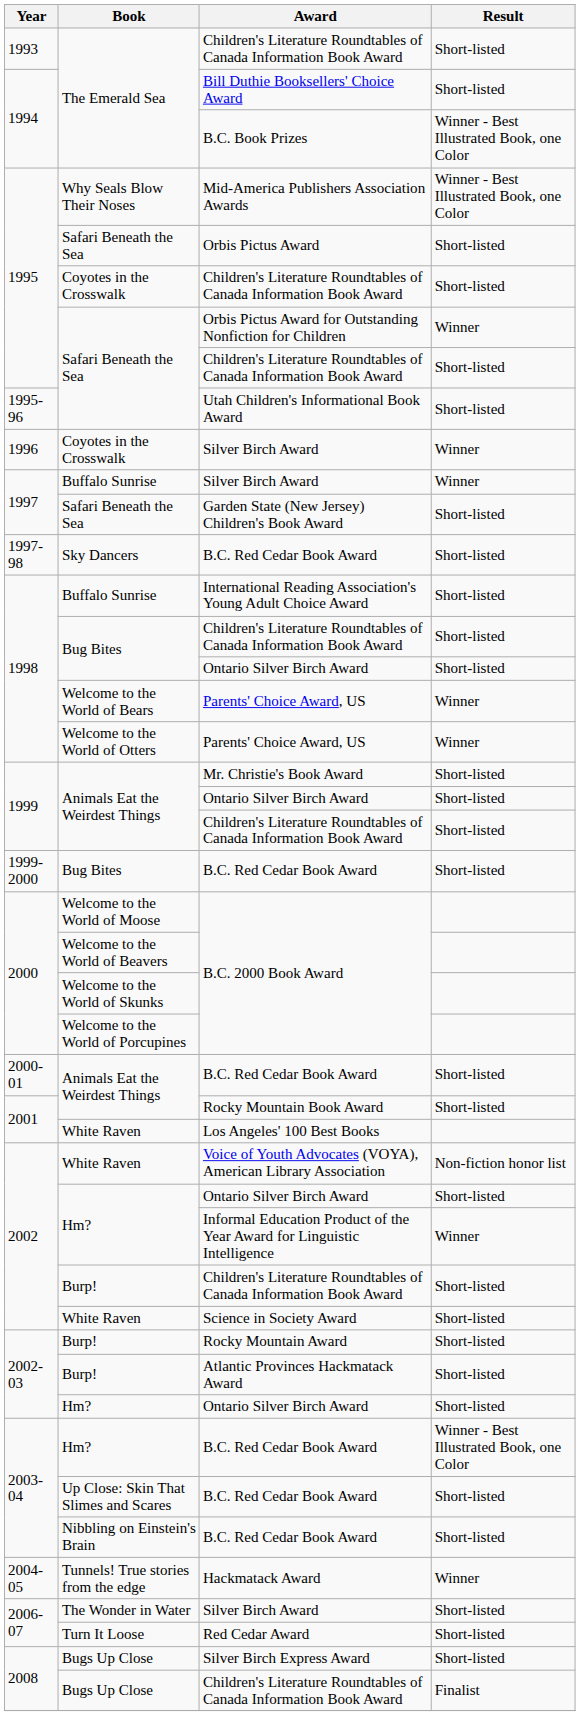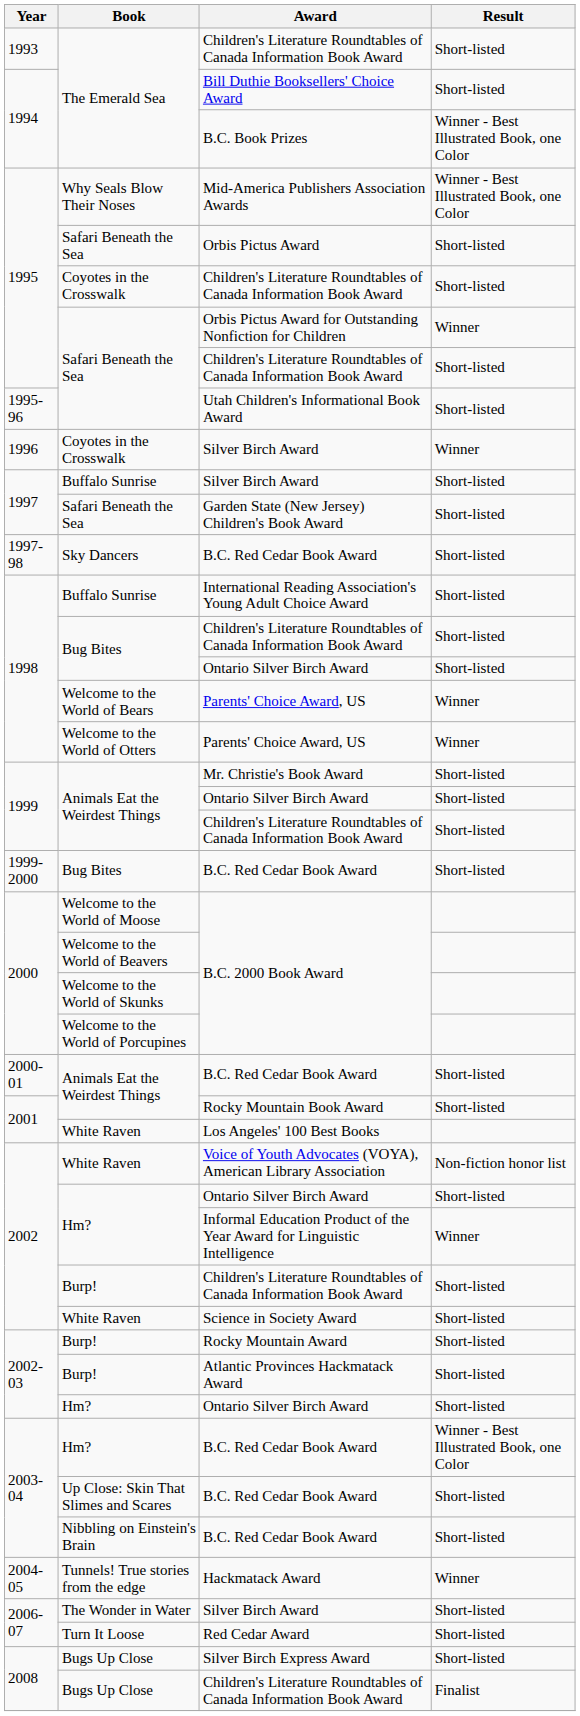 <table class="wikitable sortable">
 <tr>
 <th>Year</th>
 <th>Book</th>
 <th>Award</th>
 <th>Result</th>
 </tr>
 <tr>
 <td>1993</td>
 <td rowspan="3">The Emerald Sea</td>
 <td>Children's Literature Roundtables of Canada Information Book Award</td>
 <td>Short-listed</td>
 </tr>
 <tr>
 <td rowspan="2">1994</td>
 <td><a href='#'>Bill Duthie Booksellers' Choice Award</a></td>
 <td>Short-listed</td>
 </tr>
 <tr>
 <td>B.C. Book Prizes</td>
 <td>Winner - Best Illustrated Book, one Color</td>
 </tr>
 <tr>
 <td rowspan="5">1995</td>
 <td>Why Seals Blow Their Noses</td>
 <td>Mid-America Publishers Association Awards</td>
 <td>Winner - Best Illustrated Book, one Color</td>
 </tr>
 <tr>
 <td>Safari Beneath the Sea</td>
 <td>Orbis Pictus Award</td>
 <td>Short-listed</td>
 </tr>
 <tr>
 <td>Coyotes in the Crosswalk</td>
 <td>Children's Literature Roundtables of Canada Information Book Award</td>
 <td>Short-listed</td>
 </tr>
 <tr>
 <td rowspan="3">Safari Beneath the Sea</td>
 <td>Orbis Pictus Award for Outstanding Nonfiction for Children</td>
 <td>Winner</td>
 </tr>
 <tr>
 <td>Children's Literature Roundtables of Canada Information Book Award</td>
 <td>Short-listed</td>
 </tr>
 <tr>
 <td>1995-96</td>
 <td>Utah Children's Informational Book Award</td>
 <td>Short-listed</td>
 </tr>
 <tr>
 <td>1996</td>
 <td>Coyotes in the Crosswalk</td>
 <td>Silver Birch Award</td>
 <td>Winner</td>
 </tr>
 <tr>
 <td rowspan="2">1997</td>
 <td>Buffalo Sunrise</td>
 <td>Silver Birch Award</td>
-<td>Winner</td>
+<td>Short-listed</td>
 </tr>
 <tr>
 <td>Safari Beneath the Sea</td>
 <td>Garden State (New Jersey) Children's Book Award</td>
 <td>Short-listed</td>
 </tr>
 <tr>
 <td>1997-98</td>
 <td>Sky Dancers</td>
 <td>B.C. Red Cedar Book Award</td>
 <td>Short-listed</td>
 </tr>
 <tr>
 <td rowspan="5">1998</td>
 <td>Buffalo Sunrise</td>
 <td>International Reading Association's Young Adult Choice Award</td>
 <td>Short-listed</td>
 </tr>
 <tr>
 <td rowspan="2">Bug Bites</td>
 <td>Children's Literature Roundtables of Canada Information Book Award</td>
 <td>Short-listed</td>
 </tr>
 <tr>
 <td>Ontario Silver Birch Award</td>
 <td>Short-listed</td>
 </tr>
 <tr>
 <td>Welcome to the World of Bears</td>
 <td><a href='#'>Parents' Choice Award</a>, US</td>
 <td>Winner</td>
 </tr>
 <tr>
 <td>Welcome to the World of Otters</td>
 <td>Parents' Choice Award, US</td>
 <td>Winner</td>
 </tr>
 <tr>
 <td rowspan="3">1999</td>
 <td rowspan="3">Animals Eat the Weirdest Things</td>
 <td>Mr. Christie's Book Award</td>
 <td>Short-listed</td>
 </tr>
 <tr>
 <td>Ontario Silver Birch Award</td>
 <td>Short-listed</td>
 </tr>
 <tr>
 <td>Children's Literature Roundtables of Canada Information Book Award</td>
 <td>Short-listed</td>
 </tr>
 <tr>
 <td>1999-2000</td>
 <td>Bug Bites</td>
 <td>B.C. Red Cedar Book Award</td>
 <td>Short-listed</td>
 </tr>
 <tr>
 <td rowspan="4">2000</td>
 <td>Welcome to the World of Moose</td>
 <td rowspan="4">B.C. 2000 Book Award</td>
 <td></td>
 </tr>
 <tr>
 <td>Welcome to the World of Beavers</td>
 <td></td>
 </tr>
 <tr>
 <td>Welcome to the World of Skunks</td>
 <td></td>
 </tr>
 <tr>
 <td>Welcome to the World of Porcupines</td>
 <td></td>
 </tr>
 <tr>
 <td>2000-01</td>
 <td rowspan="2">Animals Eat the Weirdest Things</td>
 <td>B.C. Red Cedar Book Award</td>
 <td>Short-listed</td>
 </tr>
 <tr>
 <td rowspan="2">2001</td>
 <td>Rocky Mountain Book Award</td>
 <td>Short-listed</td>
 </tr>
 <tr>
 <td>White Raven</td>
 <td>Los Angeles' 100 Best Books</td>
 <td></td>
 </tr>
 <tr>
 <td rowspan="5">2002</td>
 <td>White Raven</td>
 <td><a href='#'>Voice of Youth Advocates</a> (VOYA), American Library Association</td>
 <td>Non-fiction honor list</td>
 </tr>
 <tr>
 <td rowspan="2">Hm?</td>
 <td>Ontario Silver Birch Award</td>
 <td>Short-listed</td>
 </tr>
 <tr>
 <td>Informal Education Product of the Year Award for Linguistic Intelligence</td>
 <td>Winner</td>
 </tr>
 <tr>
 <td>Burp!</td>
 <td>Children's Literature Roundtables of Canada Information Book Award</td>
 <td>Short-listed</td>
 </tr>
 <tr>
 <td>White Raven</td>
 <td>Science in Society Award</td>
 <td>Short-listed</td>
 </tr>
 <tr>
 <td rowspan="3">2002-03</td>
 <td>Burp!</td>
 <td>Rocky Mountain Award</td>
 <td>Short-listed</td>
 </tr>
 <tr>
 <td>Burp!</td>
 <td>Atlantic Provinces Hackmatack Award</td>
 <td>Short-listed</td>
 </tr>
 <tr>
 <td>Hm?</td>
 <td>Ontario Silver Birch Award</td>
 <td>Short-listed</td>
 </tr>
 <tr>
 <td rowspan="3">2003-04</td>
 <td>Hm?</td>
 <td>B.C. Red Cedar Book Award</td>
 <td>Winner - Best Illustrated Book, one Color</td>
 </tr>
 <tr>
 <td>Up Close: Skin That Slimes and Scares</td>
 <td>B.C. Red Cedar Book Award</td>
 <td>Short-listed</td>
 </tr>
 <tr>
 <td>Nibbling on Einstein's Brain</td>
 <td>B.C. Red Cedar Book Award</td>
 <td>Short-listed</td>
 </tr>
 <tr>
 <td>2004-05</td>
 <td>Tunnels! True stories from the edge</td>
 <td>Hackmatack Award</td>
 <td>Winner</td>
 </tr>
 <tr>
 <td rowspan="2">2006-07</td>
 <td>The Wonder in Water</td>
 <td>Silver Birch Award</td>
 <td>Short-listed</td>
 </tr>
 <tr>
 <td>Turn It Loose</td>
 <td>Red Cedar Award</td>
 <td>Short-listed</td>
 </tr>
 <tr>
 <td rowspan="2">2008</td>
 <td>Bugs Up Close</td>
 <td>Silver Birch Express Award</td>
 <td>Short-listed</td>
 </tr>
 <tr>
 <td>Bugs Up Close</td>
 <td>Children's Literature Roundtables of Canada Information Book Award</td>
 <td>Finalist</td>
 </tr>
 <tr>
 </tr>
 </table>
